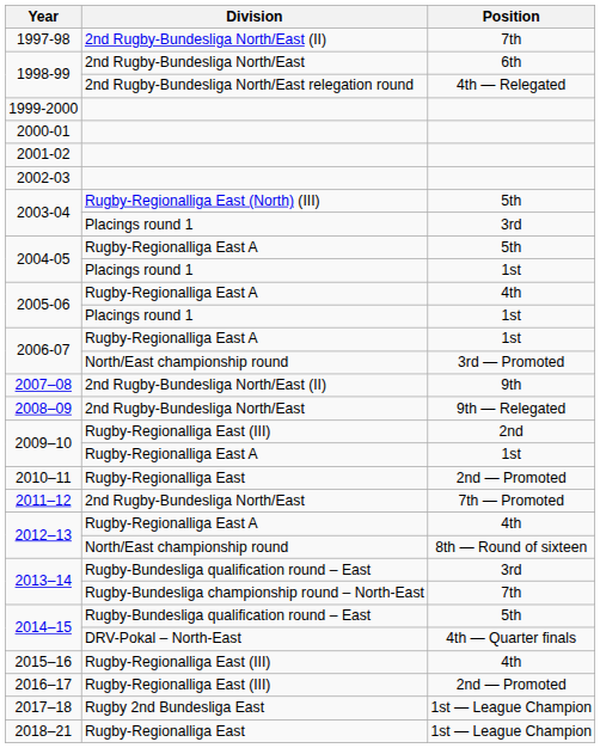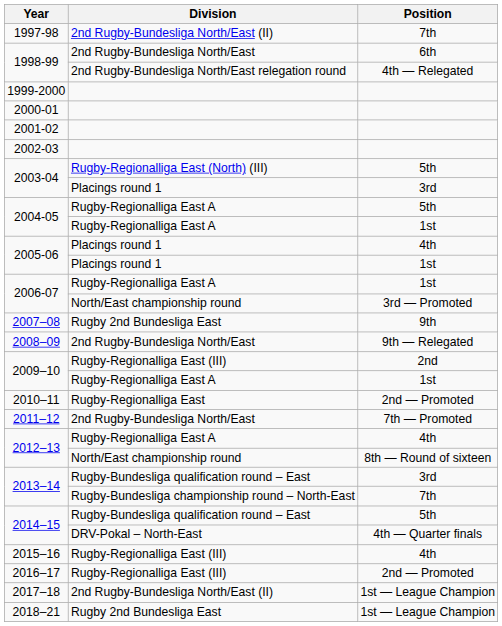 <table class="wikitable">
 <tr>
 <th>Year</th>
 <th>Division</th>
 <th>Position</th>
 </tr>
 <tr align="center">
 <td>1997-98</td>
 <td align="left"><a href='#'>2nd Rugby-Bundesliga North/East</a> (II)</td>
 <td>7th</td>
 </tr>
 <tr align="center">
 <td rowspan=2>1998-99</td>
 <td align="left">2nd Rugby-Bundesliga North/East</td>
 <td>6th</td>
 </tr>
 <tr align="center">
 <td align="left">2nd Rugby-Bundesliga North/East relegation round</td>
 <td>4th — Relegated</td>
 </tr>
 <tr align="center">
 <td>1999-2000</td>
 <td align="left"></td>
 <td></td>
 </tr>
 <tr align="center">
 <td>2000-01</td>
 <td align="left"></td>
 <td></td>
 </tr>
 <tr align="center">
 <td>2001-02</td>
 <td align="left"></td>
 <td></td>
 </tr>
 <tr align="center">
 <td>2002-03</td>
 <td align="left"></td>
 <td></td>
 </tr>
 <tr align="center">
 <td rowspan=2>2003-04</td>
 <td align="left"><a href='#'>Rugby-Regionalliga East (North)</a> (III)</td>
 <td>5th</td>
 </tr>
 <tr align="center">
 <td align="left">Placings round 1</td>
 <td>3rd</td>
 </tr>
 <tr align="center">
 <td rowspan=2>2004-05</td>
 <td align="left">Rugby-Regionalliga East A</td>
 <td>5th</td>
 </tr>
 <tr align="center">
-<td align="left">Placings round 1</td>
+<td align="left">Rugby-Regionalliga East A</td>
 <td>1st</td>
 </tr>
 <tr align="center">
 <td rowspan=2>2005-06</td>
-<td align="left">Rugby-Regionalliga East A</td>
+<td align="left">Placings round 1</td>
 <td>4th</td>
 </tr>
 <tr align="center">
 <td align="left">Placings round 1</td>
 <td>1st</td>
 </tr>
 <tr align="center">
 <td rowspan=2>2006-07</td>
 <td align="left">Rugby-Regionalliga East A</td>
 <td>1st</td>
 </tr>
 <tr align="center">
 <td align="left">North/East championship round</td>
 <td>3rd — Promoted</td>
 </tr>
 <tr align="center">
 <td><a href='#'>2007–08</a></td>
-<td align="left">2nd Rugby-Bundesliga North/East (II)</td>
+<td align="left">Rugby 2nd Bundesliga East</td>
 <td>9th</td>
 </tr>
 <tr align="center">
 <td><a href='#'>2008–09</a></td>
 <td align="left">2nd Rugby-Bundesliga North/East</td>
 <td>9th — Relegated</td>
 </tr>
 <tr align="center">
 <td rowspan=2>2009–10</td>
 <td align="left">Rugby-Regionalliga East (III)</td>
 <td>2nd</td>
 </tr>
 <tr align="center">
 <td align="left">Rugby-Regionalliga East A</td>
 <td>1st</td>
 </tr>
 <tr align="center">
 <td>2010–11</td>
 <td align="left">Rugby-Regionalliga East</td>
 <td>2nd — Promoted</td>
 </tr>
 <tr align="center">
 <td><a href='#'>2011–12</a></td>
 <td align="left">2nd Rugby-Bundesliga North/East</td>
 <td>7th — Promoted</td>
 </tr>
 <tr align="center">
 <td rowspan=2><a href='#'>2012–13</a></td>
 <td align="left">Rugby-Regionalliga East A</td>
 <td>4th</td>
 </tr>
 <tr align="center">
 <td align="left">North/East championship round</td>
 <td>8th — Round of sixteen</td>
 </tr>
 <tr align="center">
 <td rowspan=2><a href='#'>2013–14</a></td>
 <td align="left">Rugby-Bundesliga qualification round – East</td>
 <td>3rd</td>
 </tr>
 <tr align="center">
 <td align="left">Rugby-Bundesliga championship round – North-East</td>
 <td>7th</td>
 </tr>
 <tr align="center">
 <td rowspan=2><a href='#'>2014–15</a></td>
 <td align="left">Rugby-Bundesliga qualification round – East</td>
 <td>5th</td>
 </tr>
 <tr align="center">
 <td align="left">DRV-Pokal – North-East</td>
 <td>4th — Quarter finals</td>
 </tr>
 <tr align="center">
 <td>2015–16</td>
 <td align="left">Rugby-Regionalliga East (III)</td>
 <td>4th</td>
 </tr>
 <tr align="center">
 <td>2016–17</td>
 <td align="left">Rugby-Regionalliga East (III)</td>
 <td>2nd — Promoted</td>
 </tr>
 <tr align="center">
 <td>2017–18</td>
-<td align="left">Rugby 2nd Bundesliga East</td>
+<td align="left">2nd Rugby-Bundesliga North/East (II)</td>
 <td>1st — League Champion</td>
 </tr>
 <tr align="center">
 <td>2018–21</td>
-<td align="left">Rugby-Regionalliga East</td>
+<td align="left">Rugby 2nd Bundesliga East</td>
 <td>1st — League Champion</td>
 </tr>
 </table>
